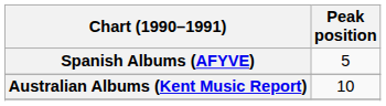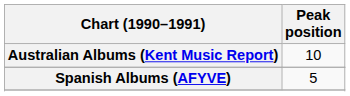 <table class="wikitable sortable plainrowheaders">
 <tr>
 <th>Chart (1990–1991)</th>
 <th>Peak<br>position</th>
+</tr>
+<tr>
+<th scope="row">Australian Albums (<a href='#'>Kent Music Report</a>)</th>
+<td align="center">10</td>
+</tr>
+<tr>
+</tr>
+<tr>
+</tr>
+<tr>
+</tr>
+<tr>
 </tr>
 <tr>
 <th scope="row">Spanish Albums (<a href='#'>AFYVE</a>)</th>
 <td align="center">5</td>
 </tr>
 <tr>
 </tr>
 <tr>
 </tr>
 <tr>
 </tr>
-<tr>
-</tr>
-<tr>
-<th scope="row">Australian Albums (<a href='#'>Kent Music Report</a>)</th>
-<td align="center">10</td>
-</tr>
-<tr>
-</tr>
-<tr>
-</tr>
-<tr>
-</tr>
 </table>
